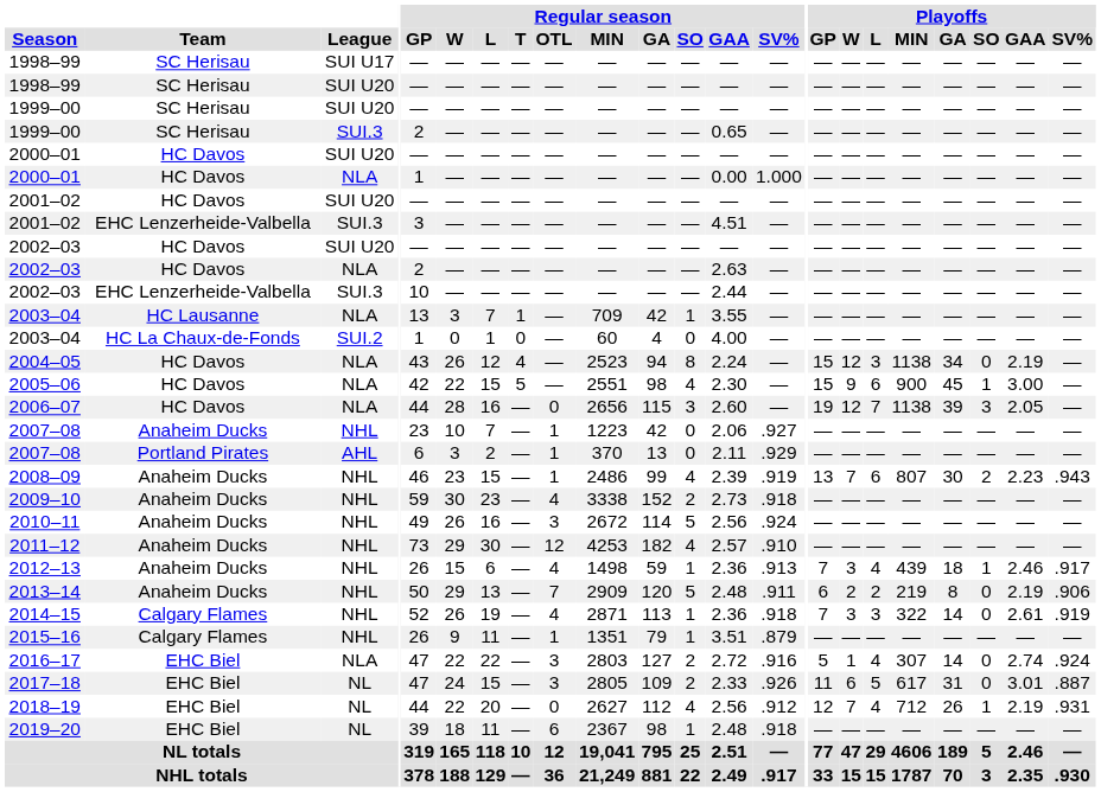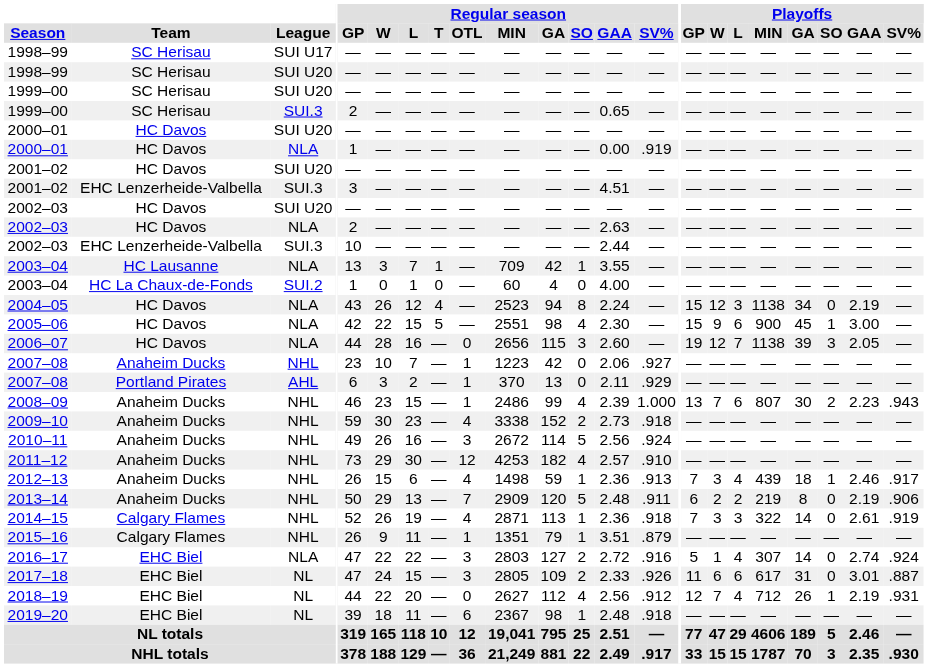 <table border="0" cellpadding="1" cellspacing="0" style="width:75%; text-align:center;">
 <tr bgcolor="#e0e0e0">
 <th colspan="3" bgcolor="#ffffff"></th>
 <th rowspan="99" bgcolor="#ffffff"></th>
 <th colspan="10" bgcolor="#e0e0e0"><a href='#'>Regular season</a></th>
 <th rowspan="99" bgcolor="#ffffff"></th>
 <th colspan="8" bgcolor="#e0e0e0"><a href='#'>Playoffs</a></th>
 </tr>
 <tr bgcolor="#e0e0e0">
 <th><a href='#'>Season</a></th>
 <th>Team</th>
 <th>League</th>
 <th>GP</th>
 <th>W</th>
 <th>L</th>
 <th>T</th>
 <th>OTL</th>
 <th>MIN</th>
 <th>GA</th>
 <th><a href='#'>SO</a></th>
 <th><a href='#'>GAA</a></th>
 <th><a href='#'>SV%</a></th>
 <th>GP</th>
 <th>W</th>
 <th>L</th>
 <th>MIN</th>
 <th>GA</th>
 <th>SO</th>
 <th>GAA</th>
 <th>SV%</th>
 </tr>
 <tr>
 <td>1998–99</td>
 <td><a href='#'>SC Herisau</a></td>
 <td>SUI U17</td>
 <td>—</td>
 <td>—</td>
 <td>—</td>
 <td>—</td>
 <td>—</td>
 <td>—</td>
 <td>—</td>
 <td>—</td>
 <td>—</td>
 <td>—</td>
 <td>—</td>
 <td>—</td>
 <td>—</td>
 <td>—</td>
 <td>—</td>
 <td>—</td>
 <td>—</td>
 <td>—</td>
 </tr>
 <tr bgcolor="#f0f0f0">
 <td>1998–99</td>
 <td>SC Herisau</td>
 <td>SUI U20</td>
 <td>—</td>
 <td>—</td>
 <td>—</td>
 <td>—</td>
 <td>—</td>
 <td>—</td>
 <td>—</td>
 <td>—</td>
 <td>—</td>
 <td>—</td>
 <td>—</td>
 <td>—</td>
 <td>—</td>
 <td>—</td>
 <td>—</td>
 <td>—</td>
 <td>—</td>
 <td>—</td>
 </tr>
 <tr>
 <td>1999–00</td>
 <td>SC Herisau</td>
 <td>SUI U20</td>
 <td>—</td>
 <td>—</td>
 <td>—</td>
 <td>—</td>
 <td>—</td>
 <td>—</td>
 <td>—</td>
 <td>—</td>
 <td>—</td>
 <td>—</td>
 <td>—</td>
 <td>—</td>
 <td>—</td>
 <td>—</td>
 <td>—</td>
 <td>—</td>
 <td>—</td>
 <td>—</td>
 </tr>
 <tr bgcolor="#f0f0f0">
 <td>1999–00</td>
 <td>SC Herisau</td>
 <td><a href='#'>SUI.3</a></td>
 <td>2</td>
 <td>—</td>
 <td>—</td>
 <td>—</td>
 <td>—</td>
 <td>—</td>
 <td>—</td>
 <td>—</td>
 <td>0.65</td>
 <td>—</td>
 <td>—</td>
 <td>—</td>
 <td>—</td>
 <td>—</td>
 <td>—</td>
 <td>—</td>
 <td>—</td>
 <td>—</td>
 </tr>
 <tr>
 <td>2000–01</td>
 <td><a href='#'>HC Davos</a></td>
 <td>SUI U20</td>
 <td>—</td>
 <td>—</td>
 <td>—</td>
 <td>—</td>
 <td>—</td>
 <td>—</td>
 <td>—</td>
 <td>—</td>
 <td>—</td>
 <td>—</td>
 <td>—</td>
 <td>—</td>
 <td>—</td>
 <td>—</td>
 <td>—</td>
 <td>—</td>
 <td>—</td>
 <td>—</td>
 </tr>
 <tr bgcolor="#f0f0f0">
 <td><a href='#'>2000–01</a></td>
 <td>HC Davos</td>
 <td><a href='#'>NLA</a></td>
 <td>1</td>
 <td>—</td>
 <td>—</td>
 <td>—</td>
 <td>—</td>
 <td>—</td>
 <td>—</td>
 <td>—</td>
 <td>0.00</td>
-<td>1.000</td>
+<td>.919</td>
 <td>—</td>
 <td>—</td>
 <td>—</td>
 <td>—</td>
 <td>—</td>
 <td>—</td>
 <td>—</td>
 <td>—</td>
 </tr>
 <tr>
 <td>2001–02</td>
 <td>HC Davos</td>
 <td>SUI U20</td>
 <td>—</td>
 <td>—</td>
 <td>—</td>
 <td>—</td>
 <td>—</td>
 <td>—</td>
 <td>—</td>
 <td>—</td>
 <td>—</td>
 <td>—</td>
 <td>—</td>
 <td>—</td>
 <td>—</td>
 <td>—</td>
 <td>—</td>
 <td>—</td>
 <td>—</td>
 <td>—</td>
 </tr>
 <tr bgcolor="#f0f0f0">
 <td>2001–02</td>
 <td>EHC Lenzerheide-Valbella</td>
 <td>SUI.3</td>
 <td>3</td>
 <td>—</td>
 <td>—</td>
 <td>—</td>
 <td>—</td>
 <td>—</td>
 <td>—</td>
 <td>—</td>
 <td>4.51</td>
 <td>—</td>
 <td>—</td>
 <td>—</td>
 <td>—</td>
 <td>—</td>
 <td>—</td>
 <td>—</td>
 <td>—</td>
 <td>—</td>
 </tr>
 <tr>
 <td>2002–03</td>
 <td>HC Davos</td>
 <td>SUI U20</td>
 <td>—</td>
 <td>—</td>
 <td>—</td>
 <td>—</td>
 <td>—</td>
 <td>—</td>
 <td>—</td>
 <td>—</td>
 <td>—</td>
 <td>—</td>
 <td>—</td>
 <td>—</td>
 <td>—</td>
 <td>—</td>
 <td>—</td>
 <td>—</td>
 <td>—</td>
 <td>—</td>
 </tr>
 <tr bgcolor="#f0f0f0">
 <td><a href='#'>2002–03</a></td>
 <td>HC Davos</td>
 <td>NLA</td>
 <td>2</td>
 <td>—</td>
 <td>—</td>
 <td>—</td>
 <td>—</td>
 <td>—</td>
 <td>—</td>
 <td>—</td>
 <td>2.63</td>
 <td>—</td>
 <td>—</td>
 <td>—</td>
 <td>—</td>
 <td>—</td>
 <td>—</td>
 <td>—</td>
 <td>—</td>
 <td>—</td>
 </tr>
 <tr>
 <td>2002–03</td>
 <td>EHC Lenzerheide-Valbella</td>
 <td>SUI.3</td>
 <td>10</td>
 <td>—</td>
 <td>—</td>
 <td>—</td>
 <td>—</td>
 <td>—</td>
 <td>—</td>
 <td>—</td>
 <td>2.44</td>
 <td>—</td>
 <td>—</td>
 <td>—</td>
 <td>—</td>
 <td>—</td>
 <td>—</td>
 <td>—</td>
 <td>—</td>
 <td>—</td>
 </tr>
 <tr bgcolor="#f0f0f0">
 <td><a href='#'>2003–04</a></td>
 <td><a href='#'>HC Lausanne</a></td>
 <td>NLA</td>
 <td>13</td>
 <td>3</td>
 <td>7</td>
 <td>1</td>
 <td>—</td>
 <td>709</td>
 <td>42</td>
 <td>1</td>
 <td>3.55</td>
 <td>—</td>
 <td>—</td>
 <td>—</td>
 <td>—</td>
 <td>—</td>
 <td>—</td>
 <td>—</td>
 <td>—</td>
 <td>—</td>
 </tr>
 <tr>
 <td>2003–04</td>
 <td><a href='#'>HC La Chaux-de-Fonds</a></td>
 <td><a href='#'>SUI.2</a></td>
 <td>1</td>
 <td>0</td>
 <td>1</td>
 <td>0</td>
 <td>—</td>
 <td>60</td>
 <td>4</td>
 <td>0</td>
 <td>4.00</td>
 <td>—</td>
 <td>—</td>
 <td>—</td>
 <td>—</td>
 <td>—</td>
 <td>—</td>
 <td>—</td>
 <td>—</td>
 <td>—</td>
 </tr>
 <tr bgcolor="#f0f0f0">
 <td><a href='#'>2004–05</a></td>
 <td>HC Davos</td>
 <td>NLA</td>
 <td>43</td>
 <td>26</td>
 <td>12</td>
 <td>4</td>
 <td>—</td>
 <td>2523</td>
 <td>94</td>
 <td>8</td>
 <td>2.24</td>
 <td>—</td>
 <td>15</td>
 <td>12</td>
 <td>3</td>
 <td>1138</td>
 <td>34</td>
 <td>0</td>
 <td>2.19</td>
 <td>—</td>
 </tr>
 <tr>
 <td><a href='#'>2005–06</a></td>
 <td>HC Davos</td>
 <td>NLA</td>
 <td>42</td>
 <td>22</td>
 <td>15</td>
 <td>5</td>
 <td>—</td>
 <td>2551</td>
 <td>98</td>
 <td>4</td>
 <td>2.30</td>
 <td>—</td>
 <td>15</td>
 <td>9</td>
 <td>6</td>
 <td>900</td>
 <td>45</td>
 <td>1</td>
 <td>3.00</td>
 <td>—</td>
 </tr>
 <tr bgcolor="#f0f0f0">
 <td><a href='#'>2006–07</a></td>
 <td>HC Davos</td>
 <td>NLA</td>
 <td>44</td>
 <td>28</td>
 <td>16</td>
 <td>—</td>
 <td>0</td>
 <td>2656</td>
 <td>115</td>
 <td>3</td>
 <td>2.60</td>
 <td>—</td>
 <td>19</td>
 <td>12</td>
 <td>7</td>
 <td>1138</td>
 <td>39</td>
 <td>3</td>
 <td>2.05</td>
 <td>—</td>
 </tr>
 <tr>
 <td><a href='#'>2007–08</a></td>
 <td><a href='#'>Anaheim Ducks</a></td>
 <td><a href='#'>NHL</a></td>
 <td>23</td>
 <td>10</td>
 <td>7</td>
 <td>—</td>
 <td>1</td>
 <td>1223</td>
 <td>42</td>
 <td>0</td>
 <td>2.06</td>
 <td>.927</td>
 <td>—</td>
 <td>—</td>
 <td>—</td>
 <td>—</td>
 <td>—</td>
 <td>—</td>
 <td>—</td>
 <td>—</td>
 </tr>
 <tr bgcolor="#f0f0f0">
 <td><a href='#'>2007–08</a></td>
 <td><a href='#'>Portland Pirates</a></td>
 <td><a href='#'>AHL</a></td>
 <td>6</td>
 <td>3</td>
 <td>2</td>
 <td>—</td>
 <td>1</td>
 <td>370</td>
 <td>13</td>
 <td>0</td>
 <td>2.11</td>
 <td>.929</td>
 <td>—</td>
 <td>—</td>
 <td>—</td>
 <td>—</td>
 <td>—</td>
 <td>—</td>
 <td>—</td>
 <td>—</td>
 </tr>
 <tr>
 <td><a href='#'>2008–09</a></td>
 <td>Anaheim Ducks</td>
 <td>NHL</td>
 <td>46</td>
 <td>23</td>
 <td>15</td>
 <td>—</td>
 <td>1</td>
 <td>2486</td>
 <td>99</td>
 <td>4</td>
 <td>2.39</td>
-<td>.919</td>
+<td>1.000</td>
 <td>13</td>
 <td>7</td>
 <td>6</td>
 <td>807</td>
 <td>30</td>
 <td>2</td>
 <td>2.23</td>
 <td>.943</td>
 </tr>
 <tr bgcolor="#f0f0f0">
 <td><a href='#'>2009–10</a></td>
 <td>Anaheim Ducks</td>
 <td>NHL</td>
 <td>59</td>
 <td>30</td>
 <td>23</td>
 <td>—</td>
 <td>4</td>
 <td>3338</td>
 <td>152</td>
 <td>2</td>
 <td>2.73</td>
 <td>.918</td>
 <td>—</td>
 <td>—</td>
 <td>—</td>
 <td>—</td>
 <td>—</td>
 <td>—</td>
 <td>—</td>
 <td>—</td>
 </tr>
 <tr>
 <td><a href='#'>2010–11</a></td>
 <td>Anaheim Ducks</td>
 <td>NHL</td>
 <td>49</td>
 <td>26</td>
 <td>16</td>
 <td>—</td>
 <td>3</td>
 <td>2672</td>
 <td>114</td>
 <td>5</td>
 <td>2.56</td>
 <td>.924</td>
 <td>—</td>
 <td>—</td>
 <td>—</td>
 <td>—</td>
 <td>—</td>
 <td>—</td>
 <td>—</td>
 <td>—</td>
 </tr>
 <tr bgcolor="#f0f0f0">
 <td><a href='#'>2011–12</a></td>
 <td>Anaheim Ducks</td>
 <td>NHL</td>
 <td>73</td>
 <td>29</td>
 <td>30</td>
 <td>—</td>
 <td>12</td>
 <td>4253</td>
 <td>182</td>
 <td>4</td>
 <td>2.57</td>
 <td>.910</td>
 <td>—</td>
 <td>—</td>
 <td>—</td>
 <td>—</td>
 <td>—</td>
 <td>—</td>
 <td>—</td>
 <td>—</td>
 </tr>
 <tr>
 <td><a href='#'>2012–13</a></td>
 <td>Anaheim Ducks</td>
 <td>NHL</td>
 <td>26</td>
 <td>15</td>
 <td>6</td>
 <td>—</td>
 <td>4</td>
 <td>1498</td>
 <td>59</td>
 <td>1</td>
 <td>2.36</td>
 <td>.913</td>
 <td>7</td>
 <td>3</td>
 <td>4</td>
 <td>439</td>
 <td>18</td>
 <td>1</td>
 <td>2.46</td>
 <td>.917</td>
 </tr>
 <tr bgcolor="#f0f0f0">
 <td><a href='#'>2013–14</a></td>
 <td>Anaheim Ducks</td>
 <td>NHL</td>
 <td>50</td>
 <td>29</td>
 <td>13</td>
 <td>—</td>
 <td>7</td>
 <td>2909</td>
 <td>120</td>
 <td>5</td>
 <td>2.48</td>
 <td>.911</td>
 <td>6</td>
 <td>2</td>
 <td>2</td>
 <td>219</td>
 <td>8</td>
 <td>0</td>
 <td>2.19</td>
 <td>.906</td>
 </tr>
 <tr>
 <td><a href='#'>2014–15</a></td>
 <td><a href='#'>Calgary Flames</a></td>
 <td>NHL</td>
 <td>52</td>
 <td>26</td>
 <td>19</td>
 <td>—</td>
 <td>4</td>
 <td>2871</td>
 <td>113</td>
 <td>1</td>
 <td>2.36</td>
 <td>.918</td>
 <td>7</td>
 <td>3</td>
 <td>3</td>
 <td>322</td>
 <td>14</td>
 <td>0</td>
 <td>2.61</td>
 <td>.919</td>
 </tr>
 <tr bgcolor="#f0f0f0">
 <td><a href='#'>2015–16</a></td>
 <td>Calgary Flames</td>
 <td>NHL</td>
 <td>26</td>
 <td>9</td>
 <td>11</td>
 <td>—</td>
 <td>1</td>
 <td>1351</td>
 <td>79</td>
 <td>1</td>
 <td>3.51</td>
 <td>.879</td>
 <td>—</td>
 <td>—</td>
 <td>—</td>
 <td>—</td>
 <td>—</td>
 <td>—</td>
 <td>—</td>
 <td>—</td>
 </tr>
 <tr>
 <td><a href='#'>2016–17</a></td>
 <td><a href='#'>EHC Biel</a></td>
 <td>NLA</td>
 <td>47</td>
 <td>22</td>
 <td>22</td>
 <td>—</td>
 <td>3</td>
 <td>2803</td>
 <td>127</td>
 <td>2</td>
 <td>2.72</td>
 <td>.916</td>
 <td>5</td>
 <td>1</td>
 <td>4</td>
 <td>307</td>
 <td>14</td>
 <td>0</td>
 <td>2.74</td>
 <td>.924</td>
 </tr>
 <tr bgcolor="#f0f0f0">
 <td><a href='#'>2017–18</a></td>
 <td>EHC Biel</td>
 <td>NL</td>
 <td>47</td>
 <td>24</td>
 <td>15</td>
 <td>—</td>
 <td>3</td>
 <td>2805</td>
 <td>109</td>
 <td>2</td>
 <td>2.33</td>
 <td>.926</td>
 <td>11</td>
 <td>6</td>
-<td>5</td>
+<td>6</td>
 <td>617</td>
 <td>31</td>
 <td>0</td>
 <td>3.01</td>
 <td>.887</td>
 </tr>
 <tr>
 <td><a href='#'>2018–19</a></td>
 <td>EHC Biel</td>
 <td>NL</td>
 <td>44</td>
 <td>22</td>
 <td>20</td>
 <td>—</td>
 <td>0</td>
 <td>2627</td>
 <td>112</td>
 <td>4</td>
 <td>2.56</td>
 <td>.912</td>
 <td>12</td>
 <td>7</td>
 <td>4</td>
 <td>712</td>
 <td>26</td>
 <td>1</td>
 <td>2.19</td>
 <td>.931</td>
 </tr>
 <tr bgcolor="#f0f0f0">
 <td><a href='#'>2019–20</a></td>
 <td>EHC Biel</td>
 <td>NL</td>
 <td>39</td>
 <td>18</td>
 <td>11</td>
 <td>—</td>
 <td>6</td>
 <td>2367</td>
 <td>98</td>
 <td>1</td>
 <td>2.48</td>
 <td>.918</td>
 <td>—</td>
 <td>—</td>
 <td>—</td>
 <td>—</td>
 <td>—</td>
 <td>—</td>
 <td>—</td>
 <td>—</td>
 </tr>
 <tr bgcolor="#e0e0e0">
 <th colspan=3>NL totals</th>
 <th>319</th>
 <th>165</th>
 <th>118</th>
 <th>10</th>
 <th>12</th>
 <th>19,041</th>
 <th>795</th>
 <th>25</th>
 <th>2.51</th>
 <th>—</th>
 <th>77</th>
 <th>47</th>
 <th>29</th>
 <th>4606</th>
 <th>189</th>
 <th>5</th>
 <th>2.46</th>
 <th>—</th>
 </tr>
 <tr bgcolor="#e0e0e0">
 <th colspan=3>NHL totals</th>
 <th>378</th>
 <th>188</th>
 <th>129</th>
 <th>—</th>
 <th>36</th>
 <th>21,249</th>
 <th>881</th>
 <th>22</th>
 <th>2.49</th>
 <th>.917</th>
 <th>33</th>
 <th>15</th>
 <th>15</th>
 <th>1787</th>
 <th>70</th>
 <th>3</th>
 <th>2.35</th>
 <th>.930</th>
 </tr>
 </table>
